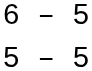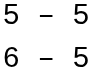 <table style="text-align:center">
 <tr>
 <th width=200></th>
 <th width=100></th>
 <th width=200></th>
 </tr>
 <tr>
 <td align=right><strong></strong></td>
+<td>5 – 5</td>
+<td align=left><strong></strong></td>
+</tr>
+<tr>
+<td align=right><strong></strong></td>
 <td>6 – 5</td>
 <td align=left></td>
 </tr>
-<tr>
-<td align=right><strong></strong></td>
-<td>5 – 5</td>
-<td align=left><strong></strong></td>
-</tr>
 </table>
